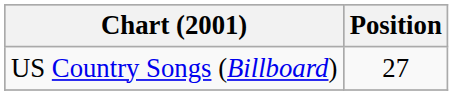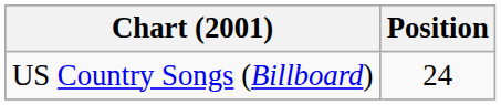 <table class="wikitable sortable">
 <tr>
 <th scope="col">Chart (2001)</th>
 <th scope="col">Position</th>
 </tr>
 <tr>
 <td>US <a href='#'>Country Songs</a> (<em><a href='#'>Billboard</a></em>)</td>
-<td align="center">27</td>
+<td align="center">24</td>
 </tr>
 </table>
